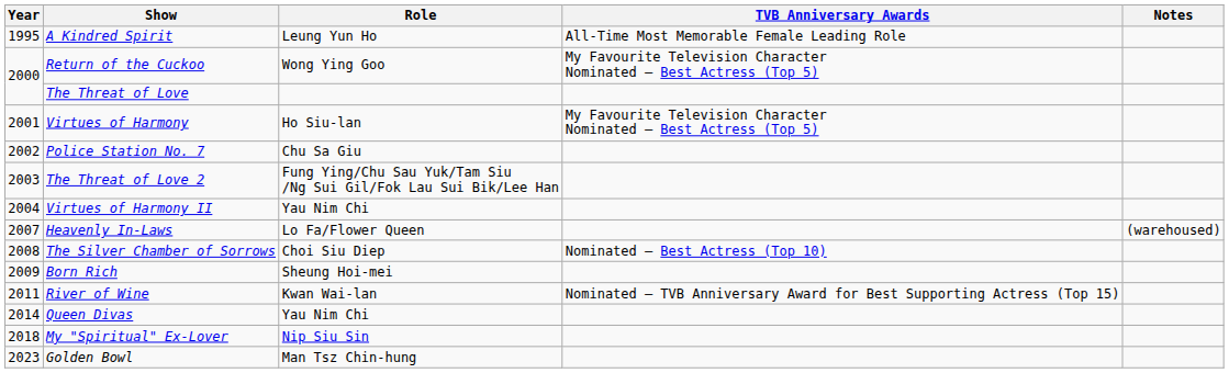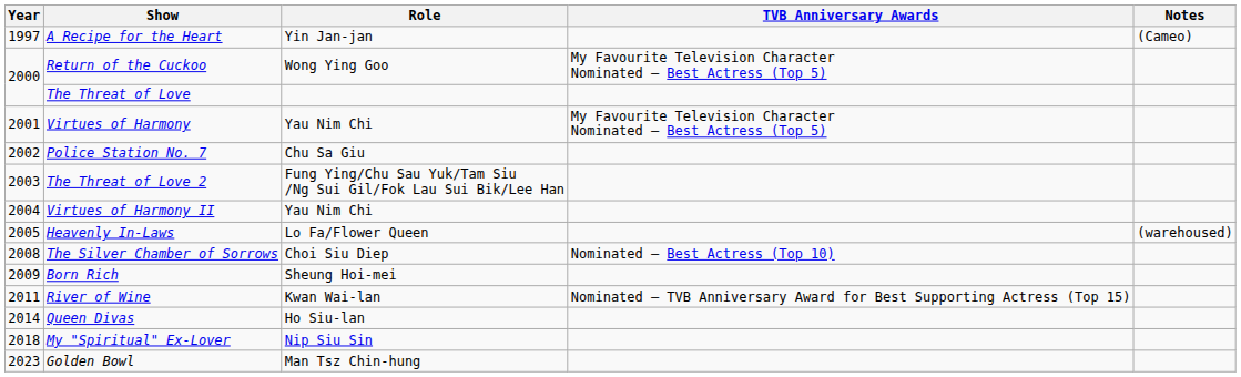 <table class="wikitable" style="font-size: 95%;">
 <tr>
 <th>Year</th>
 <th>Show</th>
 <th>Role</th>
 <th><a href='#'>TVB Anniversary Awards</a></th>
 <th>Notes</th>
 </tr>
 <tr>
-<td>1995</td>
-<td><em><a href='#'>A Kindred Spirit</a></em></td>
-<td>Leung Yun Ho</td>
-<td>All-Time Most Memorable Female Leading Role</td>
+<td>1997</td>
+<td><em><a href='#'>A Recipe for the Heart</a></em></td>
+<td>Yin Jan-jan</td>
 <td></td>
+<td>(Cameo)</td>
 </tr>
 <tr>
 <td rowspan="2">2000</td>
 <td><em><a href='#'>Return of the Cuckoo</a></em></td>
 <td>Wong Ying Goo</td>
 <td>My Favourite Television Character<br>Nominated – <a href='#'>Best Actress (Top 5)</a></td>
 <td></td>
 </tr>
 <tr>
 <td><em><a href='#'>The Threat of Love</a></em></td>
 <td></td>
 <td></td>
 <td></td>
 </tr>
 <tr>
 <td>2001</td>
 <td><em><a href='#'>Virtues of Harmony</a></em></td>
-<td>Ho Siu-lan</td>
+<td>Yau Nim Chi</td>
 <td>My Favourite Television Character<br>Nominated – <a href='#'>Best Actress (Top 5)</a></td>
 <td></td>
 </tr>
 <tr>
 <td>2002</td>
 <td><em><a href='#'>Police Station No. 7</a></em></td>
 <td>Chu Sa Giu</td>
 <td></td>
 </tr>
 <tr>
 <td>2003</td>
 <td><em><a href='#'>The Threat of Love 2</a></em></td>
 <td>Fung Ying/Chu Sau Yuk/Tam Siu<br>/Ng Sui Gil/Fok Lau Sui Bik/Lee Han</td>
 <td></td>
 <td></td>
 </tr>
 <tr>
 <td>2004</td>
 <td><em><a href='#'>Virtues of Harmony II</a></em></td>
 <td>Yau Nim Chi</td>
 <td></td>
 <td></td>
 </tr>
 <tr>
-<td>2007</td>
+<td>2005</td>
 <td><em><a href='#'>Heavenly In-Laws</a></em></td>
 <td>Lo Fa/Flower Queen</td>
 <td></td>
 <td>(warehoused)</td>
 </tr>
 <tr>
 <td>2008</td>
 <td><em><a href='#'>The Silver Chamber of Sorrows</a></em></td>
 <td>Choi Siu Diep</td>
 <td>Nominated – <a href='#'>Best Actress (Top 10)</a></td>
 <td></td>
 </tr>
 <tr>
 <td>2009</td>
 <td><em><a href='#'>Born Rich</a></em></td>
 <td>Sheung Hoi-mei</td>
 <td></td>
 <td></td>
 </tr>
 <tr>
 <td>2011</td>
 <td><em><a href='#'>River of Wine</a></em></td>
 <td>Kwan Wai-lan</td>
 <td>Nominated — TVB Anniversary Award for Best Supporting Actress (Top 15)</td>
 <td></td>
 </tr>
 <tr>
 <td>2014</td>
 <td><em><a href='#'>Queen Divas</a></em></td>
-<td>Yau Nim Chi</td>
+<td>Ho Siu-lan</td>
 <td></td>
 <td></td>
 </tr>
 <tr>
 <td>2018</td>
 <td><em><a href='#'>My "Spiritual" Ex-Lover</a></em></td>
 <td><a href='#'>Nip Siu Sin</a></td>
 <td></td>
 <td></td>
 </tr>
 <tr>
 <td>2023</td>
 <td><em>Golden Bowl</em></td>
 <td>Man Tsz Chin-hung</td>
 <td></td>
 <td></td>
 </tr>
 </table>
